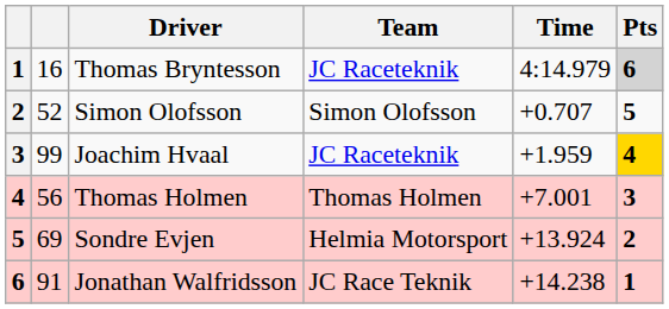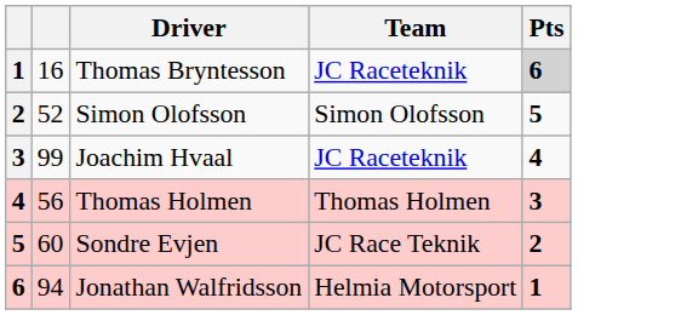 <table class=wikitable style="font-size:95%">
 <tr>
 <th></th>
 <th></th>
 <th>Driver</th>
 <th>Team</th>
-<th>Time</th>
 <th>Pts</th>
 </tr>
 <tr>
 <th>1</th>
 <td>16</td>
 <td> Thomas Bryntesson</td>
 <td><a href='#'>JC Raceteknik</a></td>
-<td>4:14.979</td>
 <td style="background: lightgrey;"><strong>6</strong></td>
 </tr>
 <tr>
 <th>2</th>
 <td>52</td>
 <td> Simon Olofsson</td>
 <td>Simon Olofsson</td>
-<td>+0.707</td>
 <td><strong>5</strong></td>
 </tr>
 <tr>
 <th>3</th>
 <td>99</td>
 <td> Joachim Hvaal</td>
 <td><a href='#'>JC Raceteknik</a></td>
-<td>+1.959</td>
-<td style="background: gold;"><strong>4</strong></td>
+<td><strong>4</strong></td>
 </tr>
 <tr>
 <th style="background:#ffcccc;">4</th>
 <td style="background:#ffcccc;">56</td>
 <td style="background:#ffcccc;"> Thomas Holmen</td>
 <td style="background:#ffcccc;">Thomas Holmen</td>
-<td style="background:#ffcccc;">+7.001</td>
 <td style="background:#ffcccc;"><strong>3</strong></td>
 </tr>
 <tr>
 <th style="background:#ffcccc;">5</th>
-<td style="background:#ffcccc;">69</td>
+<td style="background:#ffcccc;">60</td>
 <td style="background:#ffcccc;"> Sondre Evjen</td>
-<td style="background:#ffcccc;">Helmia Motorsport</td>
-<td style="background:#ffcccc;">+13.924</td>
+<td style="background:#ffcccc;">JC Race Teknik</td>
 <td style="background:#ffcccc;"><strong>2</strong></td>
 </tr>
 <tr>
 <th style="background:#ffcccc;">6</th>
-<td style="background:#ffcccc;">91</td>
+<td style="background:#ffcccc;">94</td>
 <td style="background:#ffcccc;"> Jonathan Walfridsson</td>
-<td style="background:#ffcccc;">JC Race Teknik</td>
-<td style="background:#ffcccc;">+14.238</td>
+<td style="background:#ffcccc;">Helmia Motorsport</td>
 <td style="background:#ffcccc;"><strong>1</strong></td>
 </tr>
 </table>
